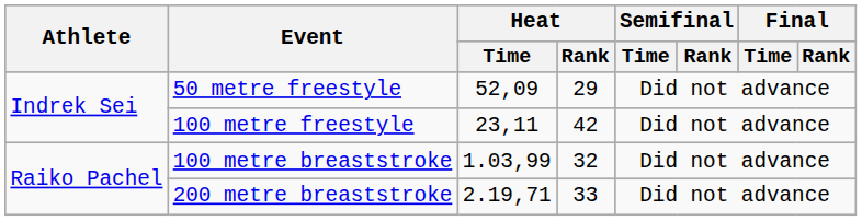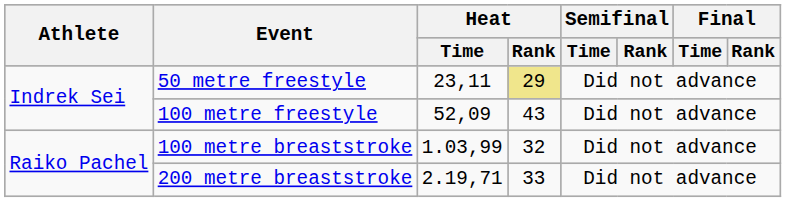 <table class=wikitable style="font-size:90%">
 <tr>
 <th rowspan="2">Athlete</th>
 <th rowspan="2">Event</th>
 <th colspan="2">Heat</th>
 <th colspan="2">Semifinal</th>
 <th colspan="2">Final</th>
 </tr>
 <tr style="font-size:95%">
 <th>Time</th>
 <th>Rank</th>
 <th>Time</th>
 <th>Rank</th>
 <th>Time</th>
 <th>Rank</th>
 </tr>
 <tr align=center>
 <td align=left rowspan=2><a href='#'>Indrek Sei</a></td>
 <td align=left><a href='#'>50 metre freestyle</a></td>
-<td>52,09</td>
-<td>29</td>
+<td>23,11</td>
+<td style="background: khaki;">29</td>
 <td colspan=4>Did not advance</td>
 </tr>
 <tr align=center>
 <td align=left><a href='#'>100 metre freestyle</a></td>
-<td>23,11</td>
-<td>42</td>
+<td>52,09</td>
+<td>43</td>
 <td colspan=4>Did not advance</td>
 </tr>
 <tr align=center>
 <td align=left rowspan=2><a href='#'>Raiko Pachel</a></td>
 <td align=left><a href='#'>100 metre breaststroke</a></td>
 <td>1.03,99</td>
 <td>32</td>
 <td colspan=4>Did not advance</td>
 </tr>
 <tr align=center>
 <td align=left><a href='#'>200 metre breaststroke</a></td>
 <td>2.19,71</td>
 <td>33</td>
 <td colspan=4>Did not advance</td>
 </tr>
 </table>
